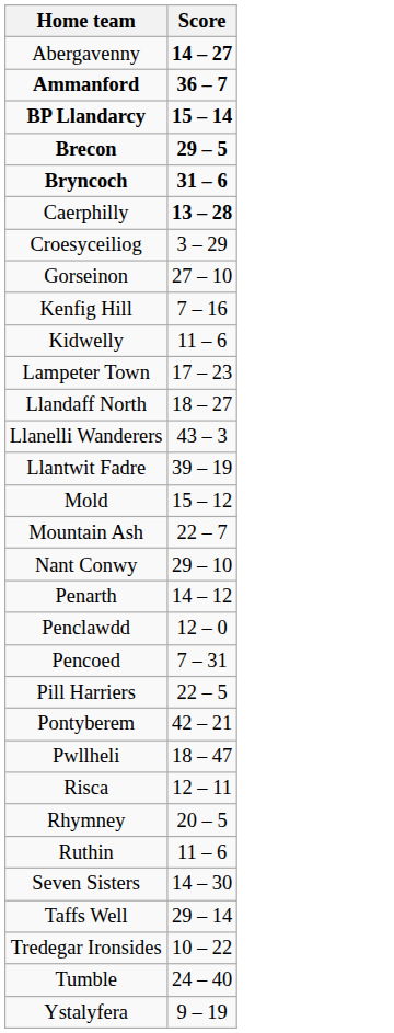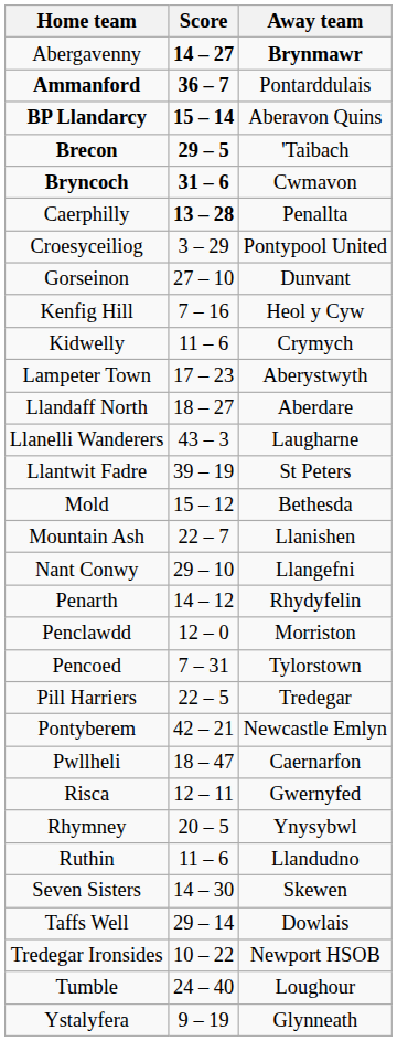 <table class="wikitable" style="text-align: center">
 <tr>
 <th>Home team</th>
 <th>Score</th>
+<th>Away team</th>
 </tr>
 <tr>
 <td>Abergavenny</td>
 <td><strong>14 – 27</strong></td>
+<td><strong>Brynmawr</strong></td>
 </tr>
 <tr>
 <td><strong>Ammanford</strong></td>
 <td><strong>36 – 7</strong></td>
+<td>Pontarddulais</td>
 </tr>
 <tr>
 <td><strong>BP Llandarcy</strong></td>
 <td><strong>15 – 14</strong></td>
+<td>Aberavon Quins</td>
 </tr>
 <tr>
 <td><strong>Brecon</strong></td>
 <td><strong>29 – 5</strong></td>
+<td>'Taibach</td>
 </tr>
 <tr>
 <td><strong>Bryncoch</strong></td>
 <td><strong>31 – 6</strong></td>
+<td>Cwmavon</td>
 </tr>
 <tr>
 <td>Caerphilly</td>
 <td><strong>13 – 28<em></td>
+<td></strong>Penallta<strong></td>
 </tr>
 <tr>
 <td>Croesyceiliog</td>
 <td></strong>3 – 29<strong></td>
+<td>Pontypool United</td>
 </tr>
 <tr>
 <td></strong>Gorseinon<strong></td>
 <td></strong>27 – 10<strong></td>
+<td>Dunvant</td>
 </tr>
 <tr>
 <td>Kenfig Hill</td>
 <td></strong>7 – 16<strong></td>
+<td></strong>Heol y Cyw<strong></td>
 </tr>
 <tr>
 <td></strong>Kidwelly<strong></td>
 <td></strong>11 – 6<strong></td>
+<td>Crymych</td>
 </tr>
 <tr>
 <td>Lampeter Town</td>
 <td></strong>17 – 23<strong></td>
+<td></strong>Aberystwyth<strong></td>
 </tr>
 <tr>
 <td>Llandaff North</td>
 <td></strong>18 – 27<strong></td>
+<td></strong>Aberdare<strong></td>
 </tr>
 <tr>
 <td></strong>Llanelli Wanderers<strong></td>
 <td></strong>43 – 3<strong></td>
+<td>Laugharne</td>
 </tr>
 <tr>
 <td></strong>Llantwit Fadre<strong></td>
 <td></strong>39 – 19<strong></td>
+<td>St Peters</td>
 </tr>
 <tr>
 <td></strong>Mold<strong></td>
 <td></strong>15 – 12<strong></td>
+<td>Bethesda</td>
 </tr>
 <tr>
 <td></strong>Mountain Ash<strong></td>
 <td></strong>22 – 7<strong></td>
+<td>Llanishen</td>
 </tr>
 <tr>
 <td></strong>Nant Conwy<strong></td>
 <td></strong>29 – 10<strong></td>
+<td>Llangefni</td>
 </tr>
 <tr>
 <td></strong>Penarth<strong></td>
 <td></strong>14 – 12<strong></td>
+<td>Rhydyfelin</td>
 </tr>
 <tr>
 <td></strong>Penclawdd<strong></td>
 <td></strong>12 – 0<strong></td>
+<td>Morriston</td>
 </tr>
 <tr>
 <td>Pencoed</td>
 <td></strong>7 – 31<strong></td>
+<td></strong>Tylorstown<strong></td>
 </tr>
 <tr>
 <td></strong>Pill Harriers<strong></td>
 <td></strong>22 – 5<strong></td>
+<td>Tredegar</td>
 </tr>
 <tr>
 <td></strong>Pontyberem<strong></td>
 <td></strong>42 – 21<strong></td>
+<td>Newcastle Emlyn</td>
 </tr>
 <tr>
 <td>Pwllheli</td>
 <td></strong>18 – 47<strong></td>
+<td></strong>Caernarfon<strong></td>
 </tr>
 <tr>
 <td></strong>Risca<strong></td>
 <td></strong>12 – 11<strong></td>
+<td>Gwernyfed</td>
 </tr>
 <tr>
 <td></strong>Rhymney<strong></td>
 <td></strong>20 – 5<strong></td>
+<td>Ynysybwl</td>
 </tr>
 <tr>
 <td></strong>Ruthin<strong></td>
 <td></strong>11 – 6<strong></td>
+<td>Llandudno</td>
 </tr>
 <tr>
 <td>Seven Sisters</td>
 <td></strong>14 – 30<strong></td>
+<td></strong>Skewen<strong></td>
 </tr>
 <tr>
 <td></strong>Taffs Well<strong></td>
 <td></strong>29 – 14<strong></td>
+<td>Dowlais</td>
 </tr>
 <tr>
 <td>Tredegar Ironsides</td>
 <td></strong>10 – 22<strong></td>
+<td></strong>Newport HSOB<strong></td>
 </tr>
 <tr>
 <td>Tumble</td>
 <td></strong>24 – 40<strong></td>
+<td></strong>Loughour<strong></td>
 </tr>
 <tr>
 <td>Ystalyfera</td>
 <td></strong>9 – 19<strong></td>
+<td></strong>Glynneath<strong></td>
 </tr>
 </table>
